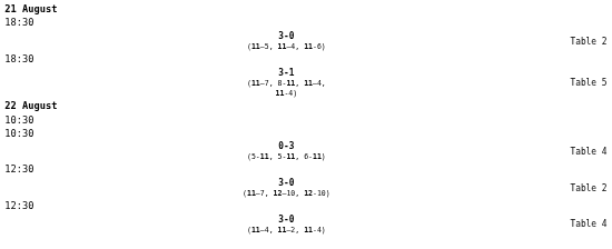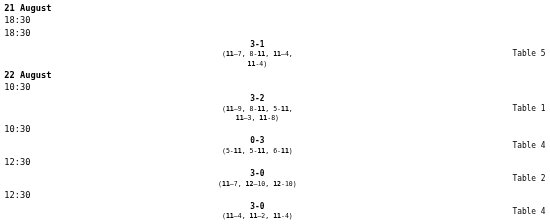 <table style="width:100%;" cellspacing="1">
 <tr>
 <th width=25%></th>
 <th width=10%></th>
 <th width=25%></th>
 </tr>
 <tr>
 <td><strong>21 August</strong></td>
 </tr>
 <tr>
 <td>18:30</td>
-</tr>
-<tr style=font-size:90%>
-<td align=right><strong></strong></td>
-<td align=center><strong> 3-0 </strong><br><small>(<strong>11</strong>–5, <strong>11</strong>–4, <strong>11</strong>-6)</small></td>
-<td></td>
-<td>Table 2</td>
 </tr>
 <tr>
 <td>18:30</td>
 </tr>
 <tr style=font-size:90%>
 <td align=right><strong></strong></td>
 <td align=center><strong> 3-1 </strong><br><small>(<strong>11</strong>–7, 8-<strong>11</strong>, <strong>11</strong>–4, <strong>11</strong>-4)</small></td>
 <td></td>
 <td>Table 5</td>
 </tr>
 <tr>
 <td><strong>22 August</strong></td>
 </tr>
 <tr>
 <td>10:30</td>
+</tr>
+<tr style=font-size:90%>
+<td align=right><strong></strong></td>
+<td align=center><strong> 3-2 </strong><br><small>(<strong>11</strong>–9, 8-<strong>11</strong>, 5-<strong>11</strong>, <strong>11</strong>–3, <strong>11</strong>-8)</small></td>
+<td></td>
+<td>Table 1</td>
 </tr>
 <tr>
 <td>10:30</td>
 </tr>
 <tr style=font-size:90%>
 <td align=right></td>
 <td align=center><strong> 0-3 </strong><br><small>(5-<strong>11</strong>, 5-<strong>11</strong>, 6-<strong>11</strong>)</small></td>
 <td><strong></strong></td>
 <td>Table 4</td>
 </tr>
 <tr>
 <td>12:30</td>
 </tr>
 <tr style=font-size:90%>
 <td align=right><strong></strong></td>
 <td align=center><strong> 3-0 </strong><br><small>(<strong>11</strong>–7, <strong>12</strong>–10, <strong>12</strong>-10)</small></td>
 <td></td>
 <td>Table 2</td>
 </tr>
 <tr>
 <td>12:30</td>
 </tr>
 <tr style=font-size:90%>
 <td align=right><strong></strong></td>
 <td align=center><strong> 3-0 </strong><br><small>(<strong>11</strong>–4, <strong>11</strong>–2, <strong>11</strong>-4)</small></td>
 <td></td>
 <td>Table 4</td>
 </tr>
 </table>
